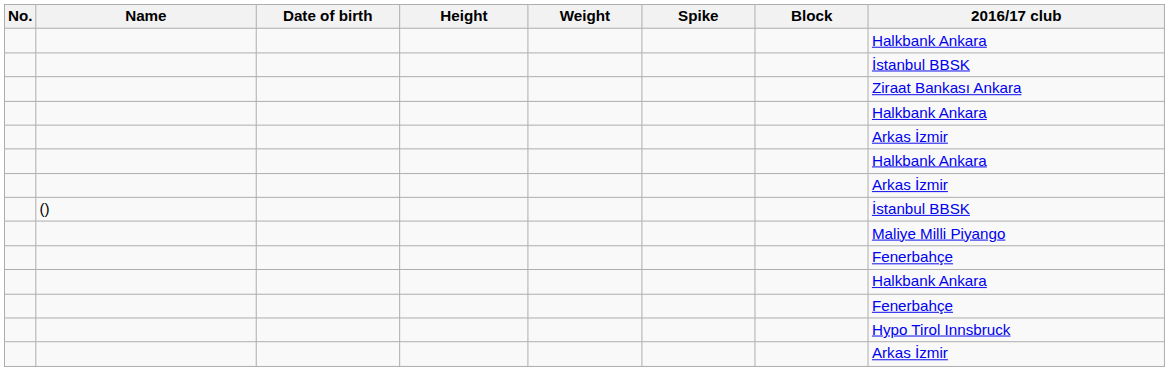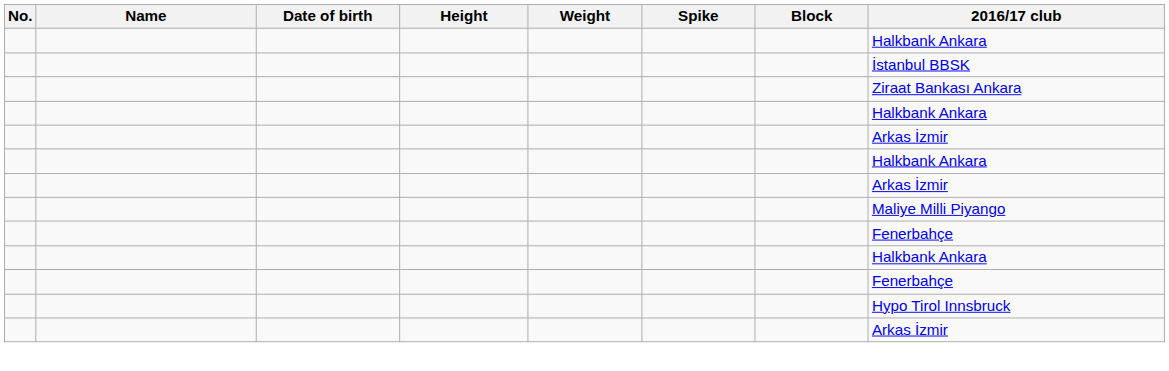 <table class="wikitable sortable" style="font-size:100%; text-align:center;">
 <tr>
 <th>No.</th>
 <th style="width:14em">Name</th>
 <th style="width:9em">Date of birth</th>
 <th style="width:8em">Height</th>
 <th style="width:7em">Weight</th>
 <th style="width:7em">Spike</th>
 <th style="width:7em">Block</th>
 <th style="width:19em">2016/17 club</th>
 </tr>
 <tr>
 <td></td>
 <td style="text-align:left;"></td>
 <td style="text-align:right;"></td>
 <td></td>
 <td></td>
 <td></td>
 <td></td>
 <td style="text-align:left;"> <a href='#'>Halkbank Ankara</a></td>
 </tr>
 <tr>
 <td></td>
 <td style="text-align:left;"></td>
 <td style="text-align:right;"></td>
 <td></td>
 <td></td>
 <td></td>
 <td></td>
 <td style="text-align:left;"> <a href='#'>İstanbul BBSK</a></td>
 </tr>
 <tr>
 <td></td>
 <td style="text-align:left;"></td>
 <td style="text-align:right;"></td>
 <td></td>
 <td></td>
 <td></td>
 <td></td>
 <td style="text-align:left;"> <a href='#'>Ziraat Bankası Ankara</a></td>
 </tr>
 <tr>
 <td></td>
 <td style="text-align:left;"></td>
 <td style="text-align:right;"></td>
 <td></td>
 <td></td>
 <td></td>
 <td></td>
 <td style="text-align:left;"> <a href='#'>Halkbank Ankara</a></td>
 </tr>
 <tr>
 <td></td>
 <td style="text-align:left;"></td>
 <td style="text-align:right;"></td>
 <td></td>
 <td></td>
 <td></td>
 <td></td>
 <td style="text-align:left;"> <a href='#'>Arkas İzmir</a></td>
 </tr>
 <tr>
 <td></td>
 <td style="text-align:left;"></td>
 <td style="text-align:right;"></td>
 <td></td>
 <td></td>
 <td></td>
 <td></td>
 <td style="text-align:left;"> <a href='#'>Halkbank Ankara</a></td>
 </tr>
 <tr>
 <td></td>
 <td style="text-align:left;"></td>
 <td style="text-align:right;"></td>
 <td></td>
 <td></td>
 <td></td>
 <td></td>
 <td style="text-align:left;"> <a href='#'>Arkas İzmir</a></td>
 </tr>
 <tr>
 <td></td>
-<td style="text-align:left;"> ()</td>
-<td style="text-align:right;"></td>
-<td></td>
-<td></td>
-<td></td>
-<td></td>
-<td style="text-align:left;"> <a href='#'>İstanbul BBSK</a></td>
-</tr>
-<tr>
-<td></td>
 <td style="text-align:left;"></td>
 <td style="text-align:right;"></td>
 <td></td>
 <td></td>
 <td></td>
 <td></td>
 <td style="text-align:left;"> <a href='#'>Maliye Milli Piyango</a></td>
 </tr>
 <tr>
 <td></td>
 <td style="text-align:left;"></td>
 <td style="text-align:right;"></td>
 <td></td>
 <td></td>
 <td></td>
 <td></td>
 <td style="text-align:left;"> <a href='#'>Fenerbahçe</a></td>
 </tr>
 <tr>
 <td></td>
 <td style="text-align:left;"></td>
 <td style="text-align:right;"></td>
 <td></td>
 <td></td>
 <td></td>
 <td></td>
 <td style="text-align:left;"> <a href='#'>Halkbank Ankara</a></td>
 </tr>
 <tr>
 <td></td>
 <td style="text-align:left;"></td>
 <td style="text-align:right;"></td>
 <td></td>
 <td></td>
 <td></td>
 <td></td>
 <td style="text-align:left;"> <a href='#'>Fenerbahçe</a></td>
 </tr>
 <tr>
 <td></td>
 <td style="text-align:left;"></td>
 <td style="text-align:right;"></td>
 <td></td>
 <td></td>
 <td></td>
 <td></td>
 <td style="text-align:left;"> <a href='#'>Hypo Tirol Innsbruck</a></td>
 </tr>
 <tr>
 <td></td>
 <td style="text-align:left;"></td>
 <td style="text-align:right;"></td>
 <td></td>
 <td></td>
 <td></td>
 <td></td>
 <td style="text-align:left;"> <a href='#'>Arkas İzmir</a></td>
 </tr>
 </table>
